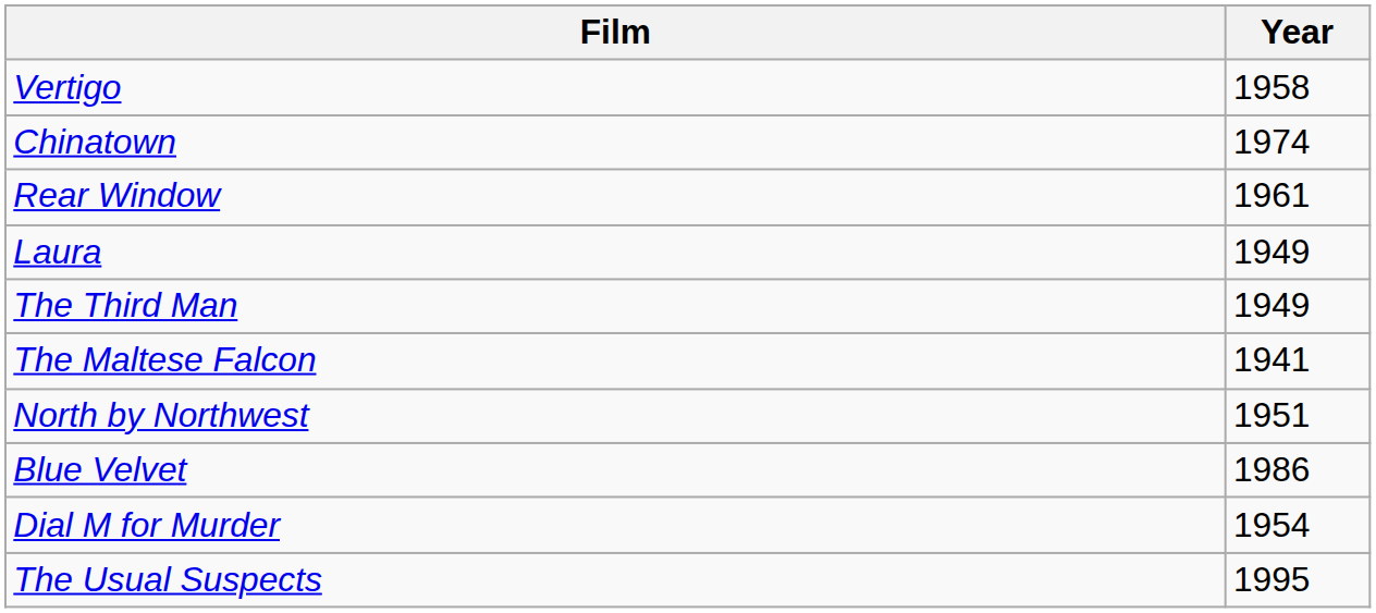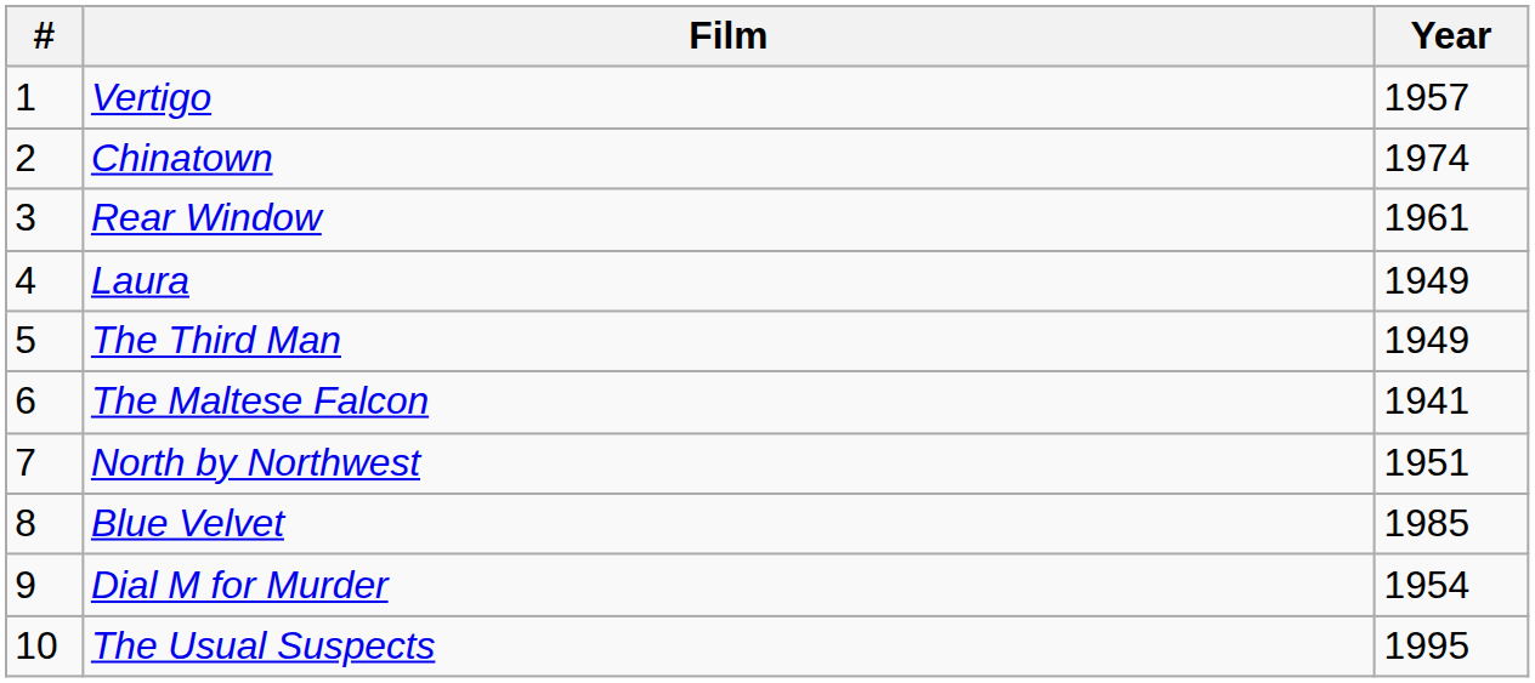 <table class="sortable wikitable" style="width:40%">
 <tr>
+<th width=5%>#</th>
 <th width=85%>Film</th>
 <th width=10%>Year</th>
 </tr>
 <tr>
+<td>1</td>
 <td><em><a href='#'>Vertigo</a></em></td>
-<td>1958</td>
+<td>1957</td>
 </tr>
 <tr>
+<td>2</td>
 <td><em><a href='#'>Chinatown</a></em></td>
 <td>1974</td>
 </tr>
 <tr>
+<td>3</td>
 <td><em><a href='#'>Rear Window</a></em></td>
 <td>1961</td>
 </tr>
 <tr>
+<td>4</td>
 <td><em><a href='#'>Laura</a></em></td>
 <td>1949</td>
 </tr>
 <tr>
+<td>5</td>
 <td><em><a href='#'>The Third Man</a></em></td>
 <td>1949</td>
 </tr>
 <tr>
+<td>6</td>
 <td><em><a href='#'>The Maltese Falcon</a></em></td>
 <td>1941</td>
 </tr>
 <tr>
+<td>7</td>
 <td><em><a href='#'>North by Northwest</a></em></td>
 <td>1951</td>
 </tr>
 <tr>
+<td>8</td>
 <td><em><a href='#'>Blue Velvet</a></em></td>
-<td>1986</td>
+<td>1985</td>
 </tr>
 <tr>
+<td>9</td>
 <td><em><a href='#'>Dial M for Murder</a></em></td>
 <td>1954</td>
 </tr>
 <tr>
+<td>10</td>
 <td><em><a href='#'>The Usual Suspects</a></em></td>
 <td>1995</td>
 </tr>
 </table>
